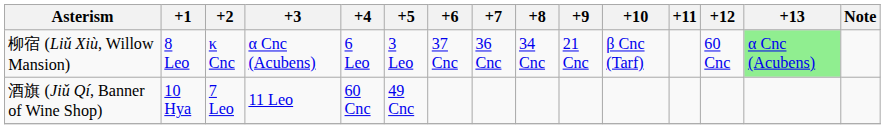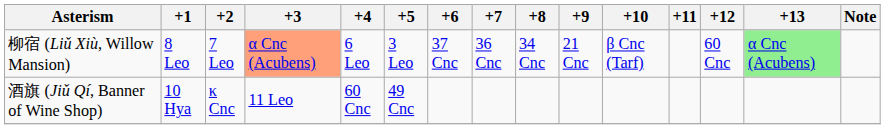 <table class = "wikitable">
 <tr>
 <th>Asterism</th>
 <th>+1</th>
 <th>+2</th>
 <th>+3</th>
 <th>+4</th>
 <th>+5</th>
 <th>+6</th>
 <th>+7</th>
 <th>+8</th>
 <th>+9</th>
 <th>+10</th>
 <th>+11</th>
 <th>+12</th>
 <th>+13</th>
 <th>Note</th>
 </tr>
 <tr>
 <td>柳宿 (<em>Liǔ Xiù</em>, Willow Mansion)</td>
 <td><a href='#'>8 Leo</a></td>
-<td><a href='#'>κ Cnc</a></td>
-<td><a href='#'>α Cnc (Acubens)</a></td>
+<td><a href='#'>7 Leo</a></td>
+<td style="background: lightsalmon;"><a href='#'>α Cnc (Acubens)</a></td>
 <td><a href='#'>6 Leo</a></td>
 <td><a href='#'>3 Leo</a></td>
 <td><a href='#'>37 Cnc</a></td>
 <td><a href='#'>36 Cnc</a></td>
 <td><a href='#'>34 Cnc</a></td>
 <td><a href='#'>21 Cnc</a></td>
 <td><a href='#'>β Cnc (Tarf)</a></td>
 <td></td>
 <td><a href='#'>60 Cnc</a></td>
 <td style="background: lightgreen;"><a href='#'>α Cnc (Acubens)</a></td>
 <td></td>
 </tr>
 <tr>
 <td>酒旗 (<em>Jiǔ Qí</em>, Banner of Wine Shop)</td>
 <td><a href='#'>10 Hya</a></td>
-<td><a href='#'>7 Leo</a></td>
+<td><a href='#'>κ Cnc</a></td>
 <td><a href='#'>11 Leo</a></td>
 <td><a href='#'>60 Cnc</a></td>
 <td><a href='#'>49 Cnc</a></td>
 <td></td>
 <td></td>
 <td></td>
 <td></td>
 <td></td>
 <td></td>
 <td></td>
 <td></td>
 <td></td>
 </tr>
 <tr>
 </tr>
 </table>
